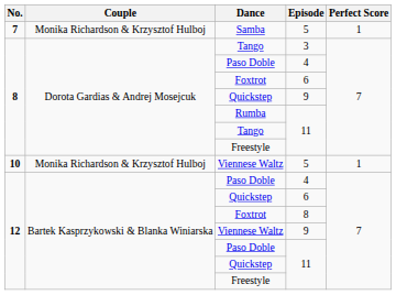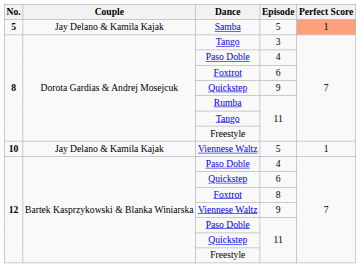 <table class="wikitable" style="text-align:center">
 <tr>
 <th>No.</th>
 <th>Couple</th>
 <th>Dance</th>
 <th>Episode</th>
 <th>Perfect Score</th>
 </tr>
 <tr>
-<td rowspan=1><strong>7</strong></td>
-<td rowspan=1>Monika Richardson & Krzysztof Hulboj</td>
+<td rowspan=1><strong>5</strong></td>
+<td rowspan=1>Jay Delano & Kamila Kajak</td>
 <td><a href='#'>Samba</a></td>
 <td>5</td>
-<td rowspan=1>1</td>
+<td rowspan=1 style="background: lightsalmon;">1</td>
 </tr>
 <tr>
 <td rowspan=7><strong>8</strong></td>
 <td rowspan=7>Dorota Gardias & Andrej Mosejcuk</td>
 <td><a href='#'>Tango</a></td>
 <td>3</td>
 <td rowspan=7>7</td>
 </tr>
 <tr>
 <td><a href='#'>Paso Doble</a></td>
 <td>4</td>
 </tr>
 <tr>
 <td><a href='#'>Foxtrot</a></td>
 <td>6</td>
 </tr>
 <tr>
 <td><a href='#'>Quickstep</a></td>
 <td>9</td>
 </tr>
 <tr>
 <td><a href='#'>Rumba</a></td>
 <td rowspan=3>11</td>
 </tr>
 <tr>
 <td><a href='#'>Tango</a></td>
 </tr>
 <tr>
 <td>Freestyle</td>
 </tr>
 <tr>
 <td rowspan=1><strong>10</strong></td>
-<td rowspan=1>Monika Richardson & Krzysztof Hulboj</td>
+<td rowspan=1>Jay Delano & Kamila Kajak</td>
 <td><a href='#'>Viennese Waltz</a></td>
 <td>5</td>
 <td rowspan=1>1</td>
 </tr>
 <tr>
 <td rowspan=7><strong>12</strong></td>
 <td rowspan=7>Bartek Kasprzykowski & Blanka Winiarska</td>
 <td><a href='#'>Paso Doble</a></td>
 <td>4</td>
 <td rowspan=7>7</td>
 </tr>
 <tr>
 <td><a href='#'>Quickstep</a></td>
 <td>6</td>
 </tr>
 <tr>
 <td><a href='#'>Foxtrot</a></td>
 <td>8</td>
 </tr>
 <tr>
 <td><a href='#'>Viennese Waltz</a></td>
 <td>9</td>
 </tr>
 <tr>
 <td><a href='#'>Paso Doble</a></td>
 <td rowspan=3>11</td>
 </tr>
 <tr>
 <td><a href='#'>Quickstep</a></td>
 </tr>
 <tr>
 <td>Freestyle</td>
 </tr>
 </table>
